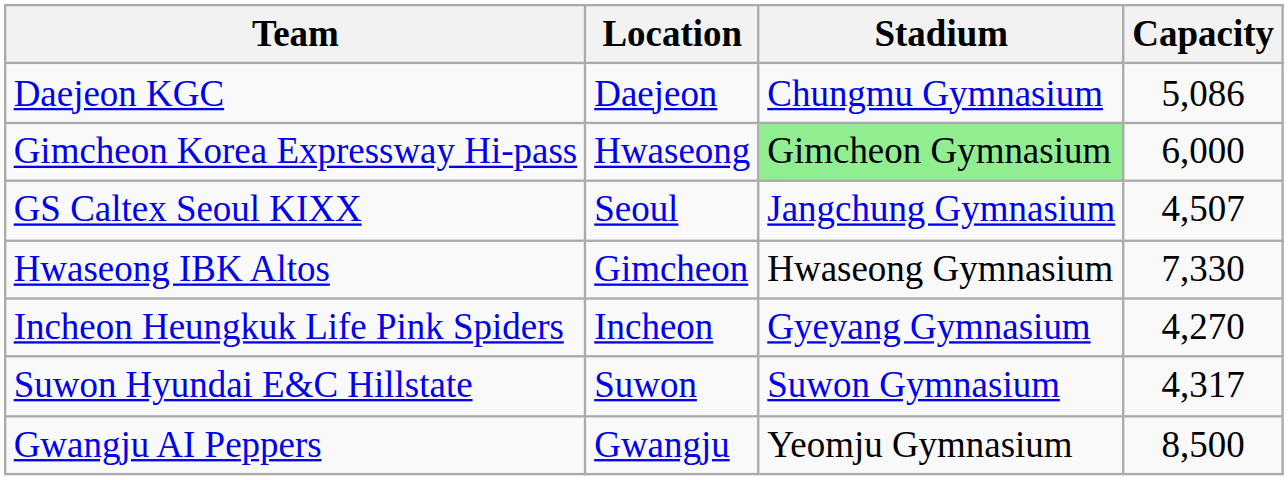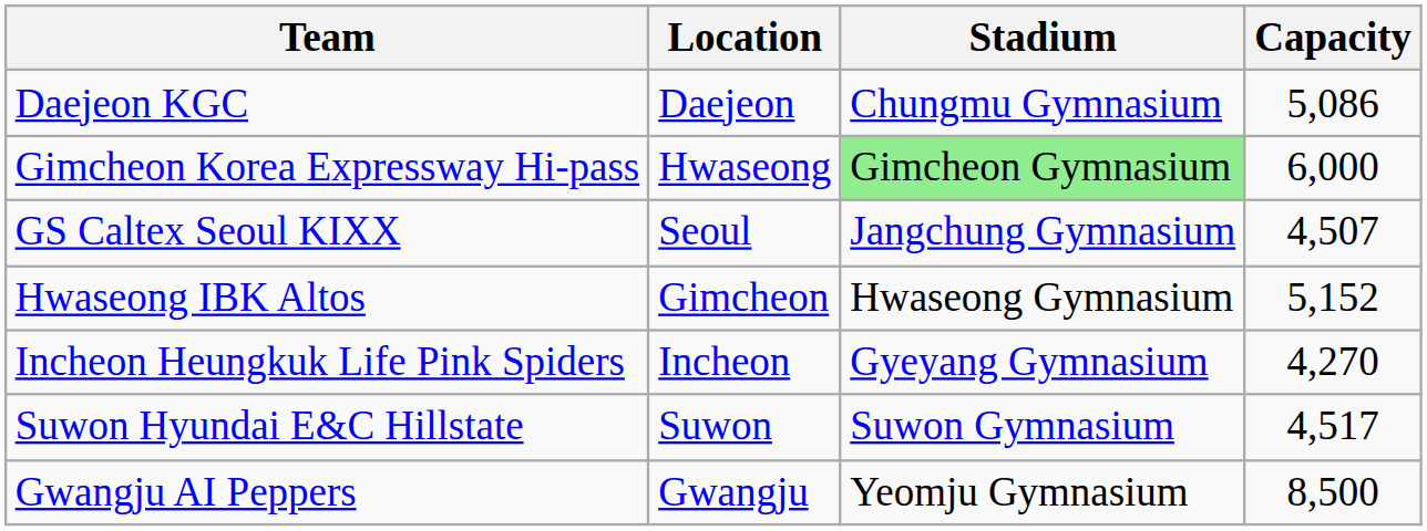 <table class="wikitable sortable" style="text-align: left;">
 <tr>
 <th>Team</th>
 <th>Location</th>
 <th>Stadium</th>
 <th>Capacity</th>
 </tr>
 <tr>
 <td><a href='#'>Daejeon KGC</a></td>
 <td><a href='#'>Daejeon</a></td>
 <td><a href='#'>Chungmu Gymnasium</a></td>
 <td align="center">5,086 <small> </small></td>
 </tr>
 <tr>
 <td><a href='#'>Gimcheon Korea Expressway Hi-pass</a></td>
 <td><a href='#'>Hwaseong</a></td>
 <td style="background: lightgreen;">Gimcheon Gymnasium</td>
 <td align="center">6,000</td>
 </tr>
 <tr>
 <td><a href='#'>GS Caltex Seoul KIXX</a></td>
 <td><a href='#'>Seoul</a></td>
 <td><a href='#'>Jangchung Gymnasium</a></td>
 <td align="center">4,507 <small> </small></td>
 </tr>
 <tr>
 <td><a href='#'>Hwaseong IBK Altos</a></td>
 <td><a href='#'>Gimcheon</a></td>
 <td>Hwaseong Gymnasium</td>
-<td align="center">7,330 <small>  </small></td>
+<td align="center">5,152 <small>  </small></td>
 </tr>
 <tr>
 <td><a href='#'>Incheon Heungkuk Life Pink Spiders</a></td>
 <td><a href='#'>Incheon</a></td>
 <td><a href='#'>Gyeyang Gymnasium</a></td>
 <td align="center">4,270 <small>   </small></td>
 </tr>
 <tr>
 <td><a href='#'>Suwon Hyundai E&C Hillstate</a></td>
 <td><a href='#'>Suwon</a></td>
 <td><a href='#'>Suwon Gymnasium</a></td>
-<td align="center">4,317 <small> </small></td>
+<td align="center">4,517 <small> </small></td>
 </tr>
 <tr>
 <td><a href='#'>Gwangju AI Peppers</a></td>
 <td><a href='#'>Gwangju</a></td>
 <td>Yeomju Gymnasium</td>
 <td align="center">8,500</td>
 </tr>
 </table>
